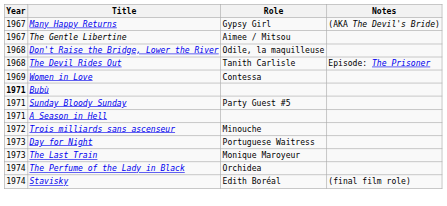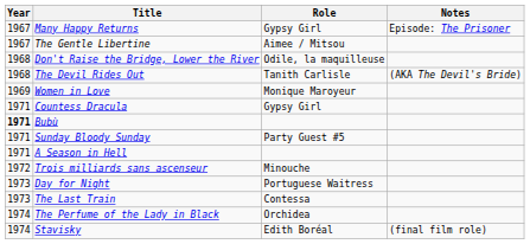 <table class="wikitable">
 <tr>
 <th>Year</th>
 <th>Title</th>
 <th>Role</th>
 <th>Notes</th>
 </tr>
 <tr>
 <td>1967</td>
 <td><em><a href='#'>Many Happy Returns</a></em></td>
 <td>Gypsy Girl</td>
-<td>(AKA <em>The Devil's Bride</em>)</td>
+<td>Episode: <em><a href='#'>The Prisoner</a></em></td>
 </tr>
 <tr>
 <td>1967</td>
 <td><em>The Gentle Libertine</em></td>
 <td>Aimee / Mitsou</td>
 <td></td>
 </tr>
 <tr>
 <td>1968</td>
 <td><em><a href='#'>Don't Raise the Bridge, Lower the River</a></em></td>
 <td>Odile, la maquilleuse</td>
 <td></td>
 </tr>
 <tr>
 <td>1968</td>
 <td><em><a href='#'>The Devil Rides Out</a></em></td>
 <td>Tanith Carlisle</td>
-<td>Episode: <em><a href='#'>The Prisoner</a></em></td>
+<td>(AKA <em>The Devil's Bride</em>)</td>
 </tr>
 <tr>
 <td>1969</td>
 <td><em><a href='#'>Women in Love</a></em></td>
-<td>Contessa</td>
+<td>Monique Maroyeur</td>
+<td></td>
+</tr>
+<tr>
+<td>1971</td>
+<td><em><a href='#'>Countess Dracula</a></em></td>
+<td>Gypsy Girl</td>
 <td></td>
 </tr>
 <tr>
 <td><strong>1971</strong></td>
 <td><em><a href='#'>Bubù</a></em></td>
 <td></td>
 <td></td>
 </tr>
 <tr>
 <td>1971</td>
 <td><em><a href='#'>Sunday Bloody Sunday</a></em></td>
 <td>Party Guest #5</td>
 <td></td>
 </tr>
 <tr>
 <td>1971</td>
 <td><em><a href='#'>A Season in Hell</a></em></td>
 <td></td>
 <td></td>
 </tr>
 <tr>
 <td>1972</td>
 <td><em><a href='#'>Trois milliards sans ascenseur</a></em></td>
 <td>Minouche</td>
 <td></td>
 </tr>
 <tr>
 <td>1973</td>
 <td><em><a href='#'>Day for Night</a></em></td>
 <td>Portuguese Waitress</td>
 <td></td>
 </tr>
 <tr>
 <td>1973</td>
 <td><em><a href='#'>The Last Train</a></em></td>
-<td>Monique Maroyeur</td>
+<td>Contessa</td>
 <td></td>
 </tr>
 <tr>
 <td>1974</td>
 <td><em><a href='#'>The Perfume of the Lady in Black</a></em></td>
 <td>Orchidea</td>
 <td></td>
 </tr>
 <tr>
 <td>1974</td>
 <td><em><a href='#'>Stavisky</a></em></td>
 <td>Edith Boréal</td>
 <td>(final film role)</td>
 </tr>
 </table>
